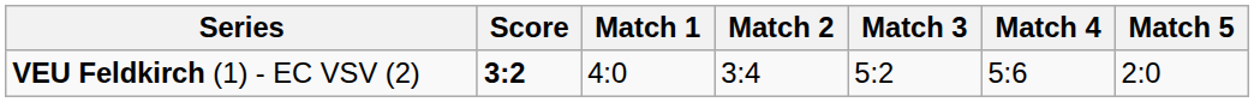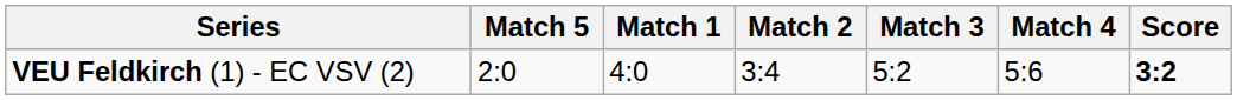 <table class="wikitable" width="700px">
 <tr>
 <th>Series</th>
-<th>Score</th>
+<th>Match 5</th>
 <th>Match 1</th>
 <th>Match 2</th>
 <th>Match 3</th>
 <th>Match 4</th>
-<th>Match 5</th>
+<th>Score</th>
 </tr>
 <tr>
 <td><strong>VEU Feldkirch</strong> (1) - EC VSV (2)</td>
-<td><strong>3:2</strong></td>
+<td>2:0</td>
 <td>4:0</td>
 <td>3:4</td>
 <td>5:2</td>
 <td>5:6</td>
-<td>2:0</td>
+<td><strong>3:2</strong></td>
 </tr>
 </table>
